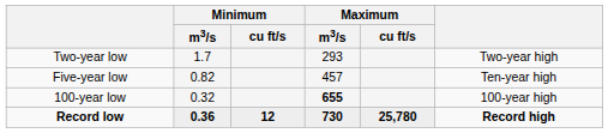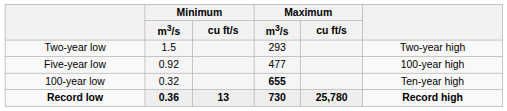 <table class="wikitable" style="margin: 1em auto;">
 <tr>
 <th rowspan=2 style="width: 13em;"></th>
 <th colspan=2 style="width: 10em;">Minimum</th>
 <th colspan=2 style="width: 10em;">Maximum</th>
 <th rowspan=2 style="width: 13em;"></th>
 </tr>
 <tr>
 <th>m<sup>3</sup>/s</th>
 <th>cu ft/s</th>
 <th>m<sup>3</sup>/s</th>
 <th>cu ft/s</th>
 </tr>
 <tr>
 <td style="text-align:center;">Two-year low</td>
-<td style="background:#f5f5f5; text-align:center;">1.7</td>
+<td style="background:#f5f5f5; text-align:center;">1.5</td>
 <td style="background:#f5f5f5; text-align:center;"></td>
 <td style="background:#f5f5f5; text-align:center;">293</td>
 <td style="background:#f5f5f5; text-align:center;"></td>
 <td style="text-align:center;">Two-year high</td>
 </tr>
 <tr>
 <td style="text-align:center;">Five-year low</td>
-<td style="background:#f5f5f5; text-align:center;">0.82</td>
+<td style="background:#f5f5f5; text-align:center;">0.92</td>
 <td style="background:#f5f5f5; text-align:center;"></td>
-<td style="background:#f5f5f5; text-align:center;">457</td>
+<td style="background:#f5f5f5; text-align:center;">477</td>
 <td style="background:#f5f5f5; text-align:center;"></td>
-<td style="text-align:center;">Ten-year high</td>
+<td style="text-align:center;">100-year high</td>
 </tr>
 <tr>
 <td style="text-align:center;">100-year low</td>
 <td style="background:#f5f5f5; text-align:center;">0.32</td>
 <td style="background:#f5f5f5; text-align:center;"></td>
 <td style="background:#f5f5f5; text-align:center;"><strong>655</strong></td>
 <td style="background:#f5f5f5; text-align:center;"></td>
-<td style="text-align:center;">100-year high</td>
+<td style="text-align:center;">Ten-year high</td>
 </tr>
 <tr style="text-align:center;">
 <td><strong>Record low</strong></td>
 <td style="background:#eee; "><strong>0.36</strong></td>
-<td style="background:#eee; "><strong>12</strong></td>
+<td style="background:#eee; "><strong>13</strong></td>
 <td style="background:#eee; "><strong>730</strong></td>
 <td style="background:#eee; "><strong>25,780</strong></td>
 <td><strong>Record high</strong></td>
 </tr>
 </table>
